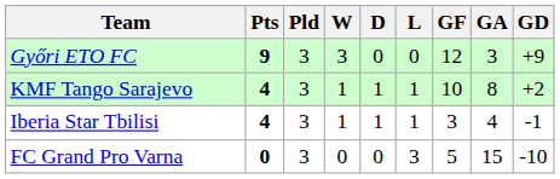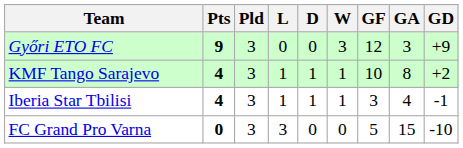 <table class="wikitable" style="text-align: center;">
 <tr>
 <th width="175">Team</th>
 <th width="20">Pts</th>
 <th width="20">Pld</th>
+<th width="20">L</th>
+<th width="20">D</th>
 <th width="20">W</th>
-<th width="20">D</th>
-<th width="20">L</th>
 <th width="20">GF</th>
 <th width="20">GA</th>
 <th width="20">GD</th>
 </tr>
 <tr bgcolor=#ccffcc>
 <td align="left"> <em><a href='#'>Győri ETO FC</a></em></td>
 <td><strong>9</strong></td>
 <td>3</td>
-<td>3</td>
 <td>0</td>
 <td>0</td>
+<td>3</td>
 <td>12</td>
 <td>3</td>
 <td>+9</td>
 </tr>
 <tr bgcolor=#ccffcc>
 <td align="left"> <a href='#'>KMF Tango Sarajevo</a></td>
 <td><strong>4</strong></td>
 <td>3</td>
 <td>1</td>
 <td>1</td>
 <td>1</td>
 <td>10</td>
 <td>8</td>
 <td>+2</td>
 </tr>
 <tr bgcolor=ffffff>
 <td align="left"> <a href='#'>Iberia Star Tbilisi</a></td>
 <td><strong>4</strong></td>
 <td>3</td>
 <td>1</td>
 <td>1</td>
 <td>1</td>
 <td>3</td>
 <td>4</td>
 <td>-1</td>
 </tr>
 <tr bgcolor=ffffff>
 <td align="left"> <a href='#'>FC Grand Pro Varna</a></td>
 <td><strong>0</strong></td>
 <td>3</td>
+<td>3</td>
 <td>0</td>
 <td>0</td>
-<td>3</td>
 <td>5</td>
 <td>15</td>
 <td>-10</td>
 </tr>
 </table>
